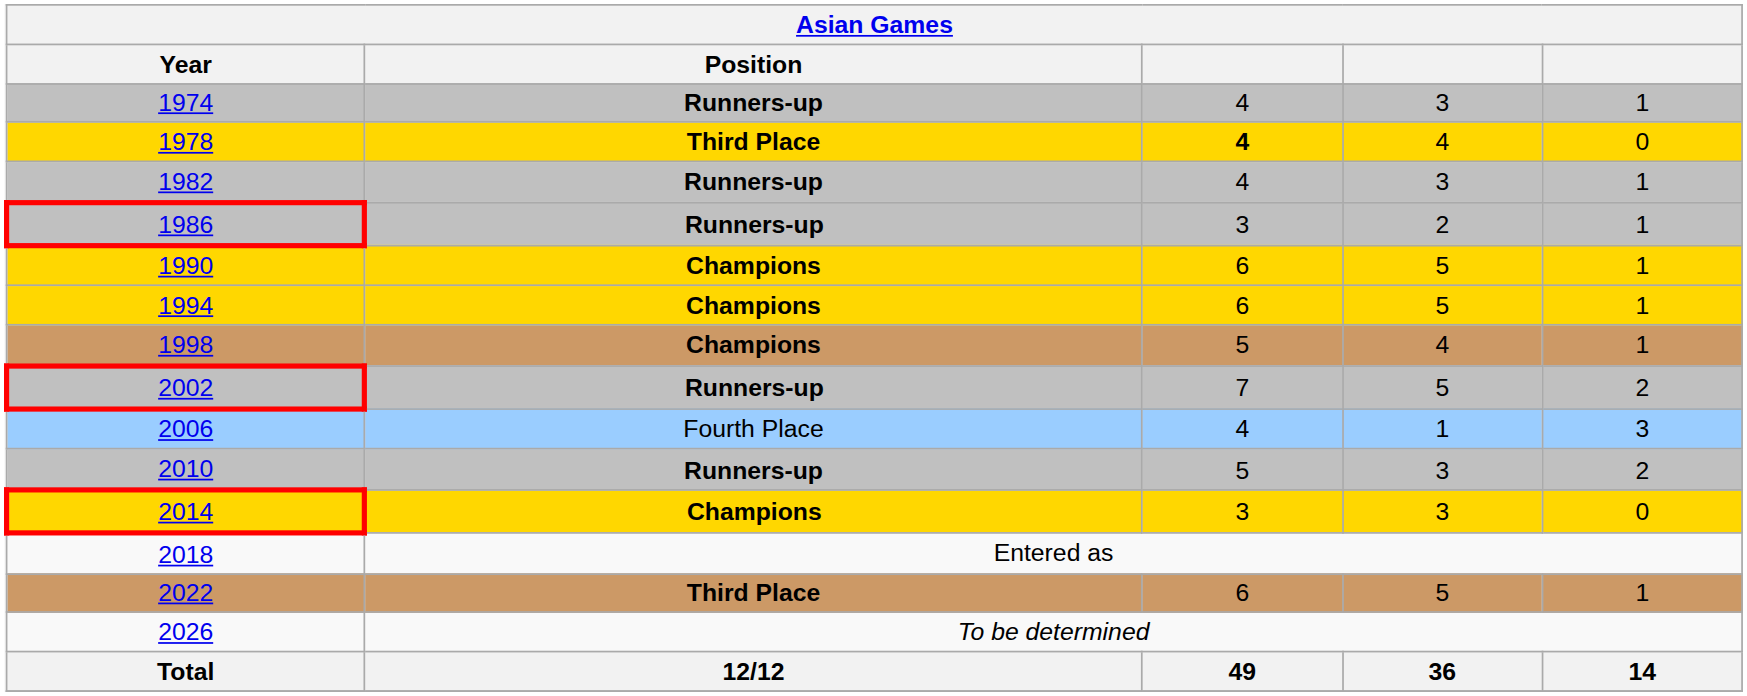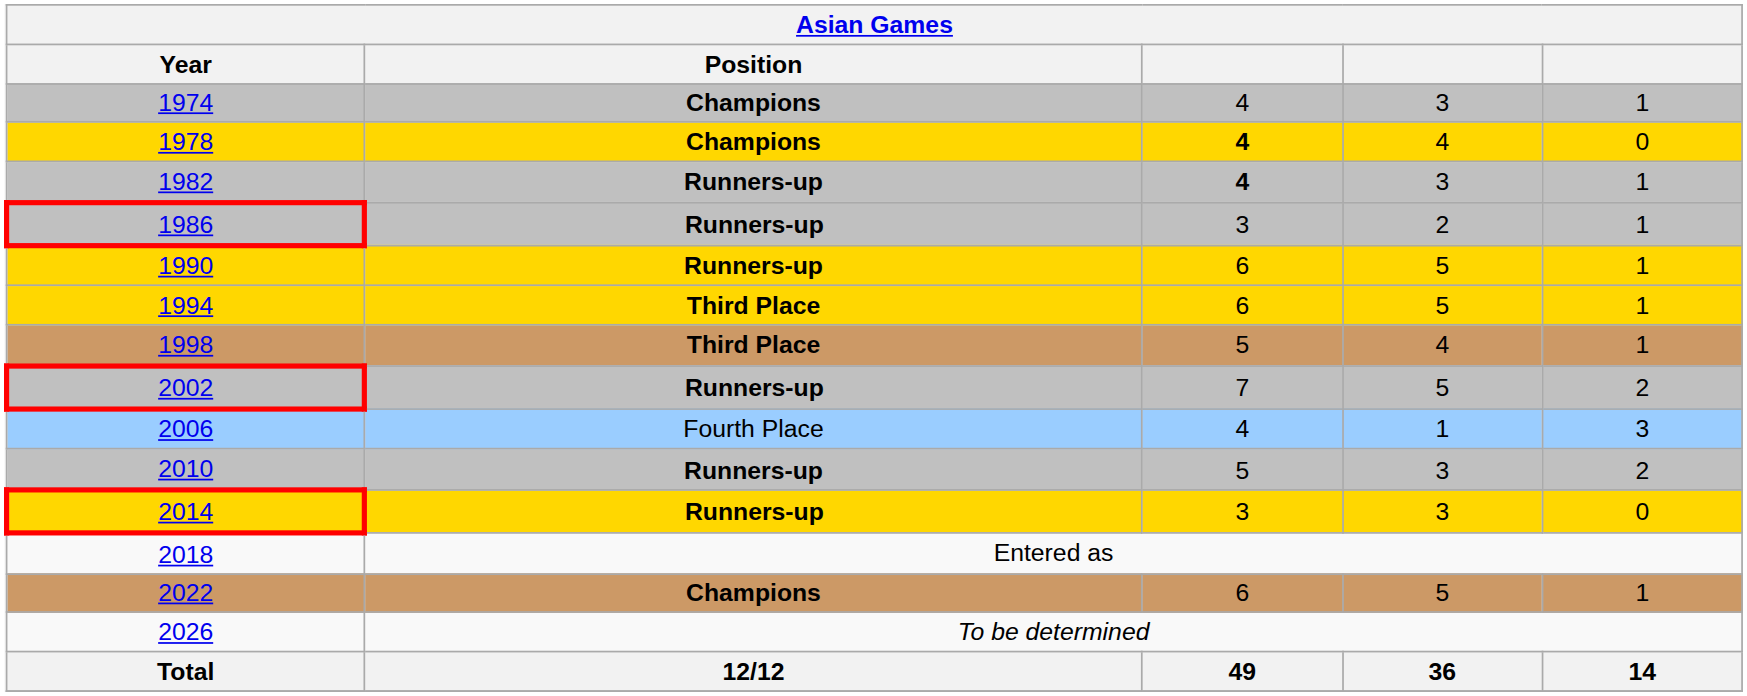 <table class="wikitable" width=80% style="text-align: center;font-size:90%;">
 <tr>
 <th colspan=5><a href='#'>Asian Games</a></th>
 </tr>
 <tr>
 <th>Year</th>
 <th>Position</th>
 <th></th>
 <th></th>
 <th></th>
 </tr>
 <tr bgcolor=silver>
 <td> <a href='#'>1974</a></td>
-<td><strong>Runners-up</strong></td>
+<td><strong>Champions</strong></td>
 <td>4</td>
 <td>3</td>
 <td>1</td>
 </tr>
 <tr bgcolor=gold>
 <td> <a href='#'>1978</a></td>
-<td><strong>Third Place</strong></td>
+<td><strong>Champions</strong></td>
 <td><strong>4</strong></td>
 <td>4</td>
 <td>0</td>
 </tr>
 <tr bgcolor=silver>
 <td> <a href='#'>1982</a></td>
 <td><strong>Runners-up</strong></td>
-<td>4</td>
+<td><strong>4</strong></td>
 <td>3</td>
 <td>1</td>
 </tr>
 <tr bgcolor=silver>
 <td style="border: 3px solid red"> <a href='#'>1986</a></td>
 <td><strong>Runners-up</strong></td>
 <td>3</td>
 <td>2</td>
 <td>1</td>
 </tr>
 <tr bgcolor=gold>
 <td> <a href='#'>1990</a></td>
-<td><strong>Champions</strong></td>
+<td><strong>Runners-up</strong></td>
 <td>6</td>
 <td>5</td>
 <td>1</td>
 </tr>
 <tr bgcolor=gold>
 <td> <a href='#'>1994</a></td>
-<td><strong>Champions</strong></td>
+<td><strong>Third Place</strong></td>
 <td>6</td>
 <td>5</td>
 <td>1</td>
 </tr>
 <tr bgcolor=cc9966>
 <td> <a href='#'>1998</a></td>
-<td><strong>Champions</strong></td>
+<td><strong>Third Place</strong></td>
 <td>5</td>
 <td>4</td>
 <td>1</td>
 </tr>
 <tr bgcolor=silver>
 <td style="border: 3px solid red"> <a href='#'>2002</a></td>
 <td><strong>Runners-up</strong></td>
 <td>7</td>
 <td>5</td>
 <td>2</td>
 </tr>
 <tr style="background:#9acdff;">
 <td> <a href='#'>2006</a></td>
 <td>Fourth Place</td>
 <td>4</td>
 <td>1</td>
 <td>3</td>
 </tr>
 <tr bgcolor=silver>
 <td> <a href='#'>2010</a></td>
 <td><strong>Runners-up</strong></td>
 <td>5</td>
 <td>3</td>
 <td>2</td>
 </tr>
 <tr bgcolor=gold>
 <td style="border: 3px solid red"> <a href='#'>2014</a></td>
-<td><strong>Champions</strong></td>
+<td><strong>Runners-up</strong></td>
 <td>3</td>
 <td>3</td>
 <td>0</td>
 </tr>
 <tr>
 <td> <a href='#'>2018</a></td>
 <td colspan=4>Entered as </td>
 </tr>
 <tr bgcolor=cc9966>
 <td> <a href='#'>2022</a></td>
-<td><strong>Third Place</strong></td>
+<td><strong>Champions</strong></td>
 <td>6</td>
 <td>5</td>
 <td>1</td>
 </tr>
 <tr>
 <td> <a href='#'>2026</a></td>
 <td colspan=4><em>To be determined</em></td>
 </tr>
 <tr>
 <th>Total</th>
 <th>12/12</th>
 <th>49</th>
 <th>36</th>
 <th>14</th>
 </tr>
 <tr>
 </tr>
 </table>
